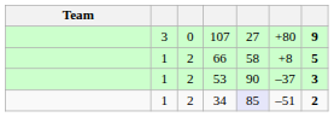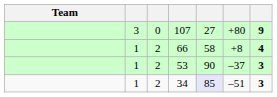 <table class="wikitable" style="text-align:center;">
 <tr>
 <th style="width:10.5em;">Team</th>
 <th style="width:1.5em;"></th>
 <th style="width:1.5em;"></th>
 <th style="width:2.0em;"></th>
 <th style="width:2.0em;"></th>
 <th style="width:2.0em;"></th>
 <th style="width:1.5em;"></th>
 </tr>
 <tr bgcolor=#cfc>
 <td align="left"></td>
 <td>3</td>
 <td>0</td>
 <td>107</td>
 <td>27</td>
 <td>+80</td>
 <td><strong>9</strong></td>
 </tr>
 <tr bgcolor=#cfc>
 <td align="left"></td>
 <td>1</td>
 <td>2</td>
 <td>66</td>
 <td>58</td>
 <td>+8</td>
-<td><strong>5</strong></td>
+<td><strong>4</strong></td>
 </tr>
 <tr bgcolor=#cfc>
 <td align="left"></td>
 <td>1</td>
 <td>2</td>
 <td>53</td>
 <td>90</td>
 <td>–37</td>
 <td><strong>3</strong></td>
 </tr>
 <tr>
 <td align="left"></td>
 <td>1</td>
 <td>2</td>
 <td>34</td>
 <td style="background: lavender;">85</td>
 <td>–51</td>
-<td><strong>2</strong></td>
+<td><strong>3</strong></td>
 </tr>
 </table>
